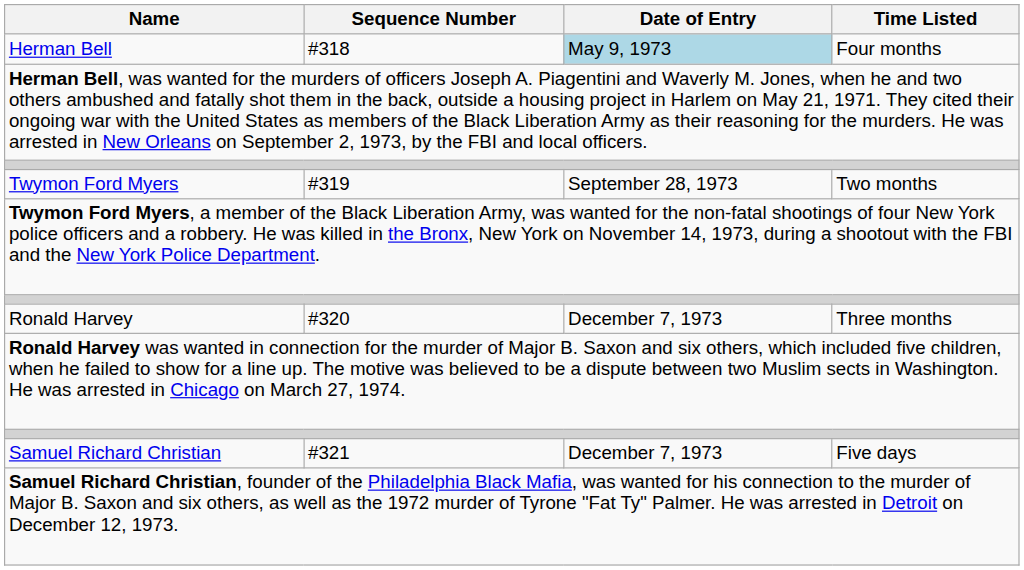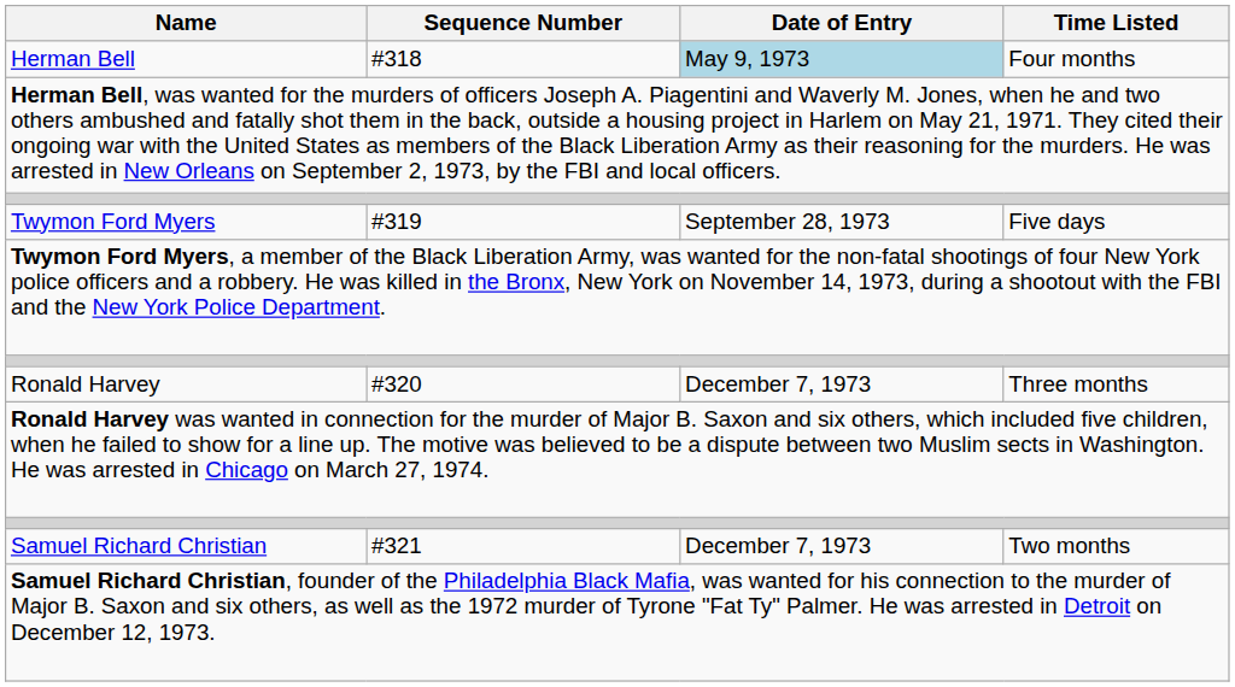 <table class="wikitable">
 <tr>
 <th>Name</th>
 <th>Sequence Number</th>
 <th>Date of Entry</th>
 <th>Time Listed</th>
 </tr>
 <tr>
 <td height="10"><a href='#'>Herman Bell</a></td>
 <td>#318</td>
 <td style="background: lightblue;">May 9, 1973</td>
 <td>Four months</td>
 </tr>
 <tr>
 <td colspan="4" valign="top" height="75"><strong>Herman Bell</strong>, was wanted for the murders of officers Joseph A. Piagentini and Waverly M. Jones, when he and two others ambushed and fatally shot them in the back, outside a housing project in Harlem on May 21, 1971. They cited their ongoing war with the United States as members of the Black Liberation Army as their reasoning for the murders. He was arrested in <a href='#'>New Orleans</a> on September 2, 1973, by the FBI and local officers.</td>
 </tr>
 <tr>
 <td colSpan="4" style="background-color:lightgrey;"></td>
 </tr>
 <tr>
 <td height="10"><a href='#'>Twymon Ford Myers</a></td>
 <td>#319</td>
 <td>September 28, 1973</td>
-<td>Two months</td>
+<td>Five days</td>
 </tr>
 <tr>
 <td colspan="4" valign="top" height="75"><strong>Twymon Ford Myers</strong>, a member of the Black Liberation Army, was wanted for the non-fatal shootings of four New York police officers and a robbery. He was killed in <a href='#'>the Bronx</a>, New York on November 14, 1973, during a shootout with the FBI and the <a href='#'>New York Police Department</a>.</td>
 </tr>
 <tr>
 <td colSpan="4" style="background-color:lightgrey;"></td>
 </tr>
 <tr>
 <td height="10">Ronald Harvey</td>
 <td>#320</td>
 <td>December 7, 1973</td>
 <td>Three months</td>
 </tr>
 <tr>
 <td colspan="4" valign="top" height="75"><strong>Ronald Harvey</strong> was wanted in connection for the murder of Major B. Saxon and six others, which included five children, when he failed to show for a line up. The motive was believed to be a dispute between two Muslim sects in Washington. He was arrested in <a href='#'>Chicago</a> on March 27, 1974.</td>
 </tr>
 <tr>
 <td colSpan="4" style="background-color:lightgrey;"></td>
 </tr>
 <tr>
 <td height="10"><a href='#'>Samuel Richard Christian</a></td>
 <td>#321</td>
 <td>December 7, 1973</td>
-<td>Five days</td>
+<td>Two months</td>
 </tr>
 <tr>
 <td colspan="4" valign="top" height="75"><strong>Samuel Richard Christian</strong>, founder of the <a href='#'>Philadelphia Black Mafia</a>, was wanted for his connection to the murder of Major B. Saxon and six others, as well as the 1972 murder of Tyrone "Fat Ty" Palmer. He was arrested in <a href='#'>Detroit</a> on December 12, 1973.</td>
 </tr>
 </table>
